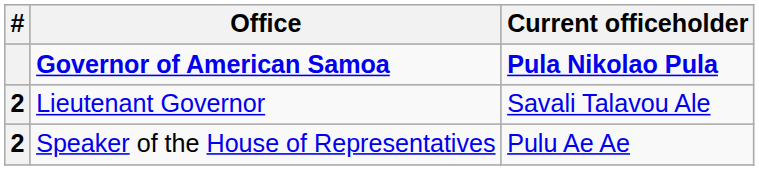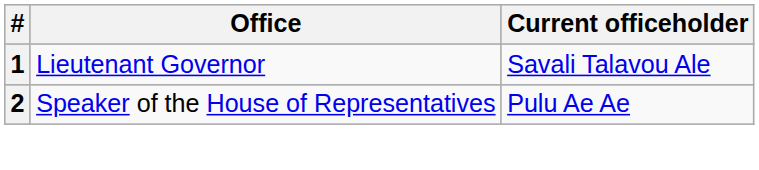 <table class=wikitable>
 <tr>
 <th>#</th>
 <th>Office</th>
 <th>Current officeholder</th>
 </tr>
 <tr>
-<th></th>
-<td><strong><a href='#'>Governor of American Samoa</a></strong></td>
-<td><strong><a href='#'>Pula Nikolao Pula</a></strong></td>
-</tr>
-<tr>
-<th>2</th>
+<th>1</th>
 <td><a href='#'>Lieutenant Governor</a></td>
 <td><a href='#'>Savali Talavou Ale</a></td>
 </tr>
 <tr>
 <th>2</th>
 <td><a href='#'>Speaker</a> of the <a href='#'>House of Representatives</a></td>
 <td><a href='#'>Pulu Ae Ae</a></td>
 </tr>
 </table>
